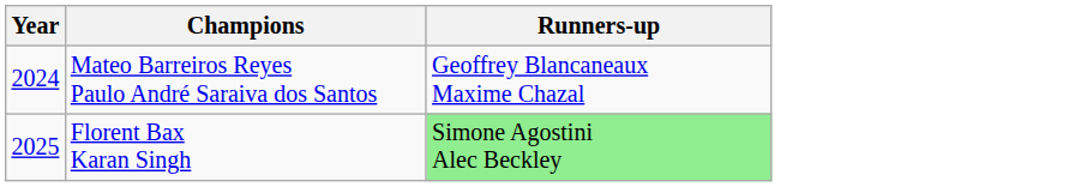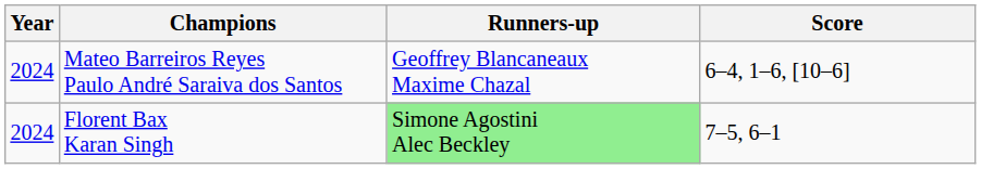 <table class="wikitable" style="font-size:90%">
 <tr>
 <th>Year</th>
 <th width="210">Champions</th>
 <th width="200">Runners-up</th>
+<th width="175">Score</th>
 </tr>
 <tr>
 <td><a href='#'>2024</a></td>
 <td> <a href='#'>Mateo Barreiros Reyes</a><br> <a href='#'>Paulo André Saraiva dos Santos</a></td>
 <td> <a href='#'>Geoffrey Blancaneaux</a><br> <a href='#'>Maxime Chazal</a></td>
+<td>6–4, 1–6, [10–6]</td>
 </tr>
 <tr>
-<td><a href='#'>2025</a></td>
+<td><a href='#'>2024</a></td>
 <td> <a href='#'>Florent Bax</a><br> <a href='#'>Karan Singh</a></td>
 <td style="background: lightgreen;"> Simone Agostini<br> Alec Beckley</td>
+<td>7–5, 6–1</td>
 </tr>
 </table>
